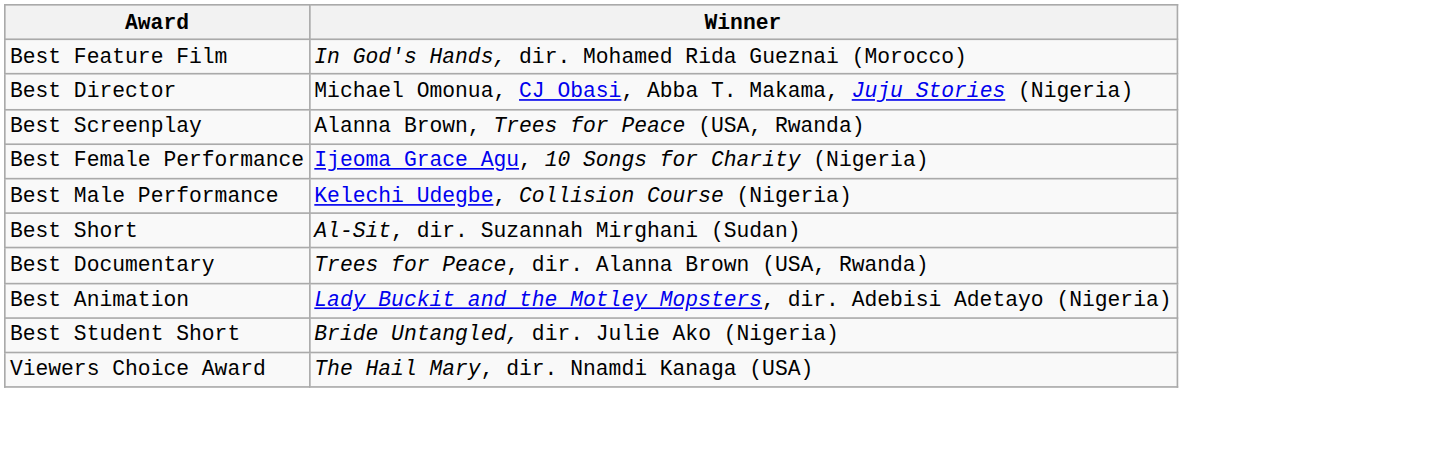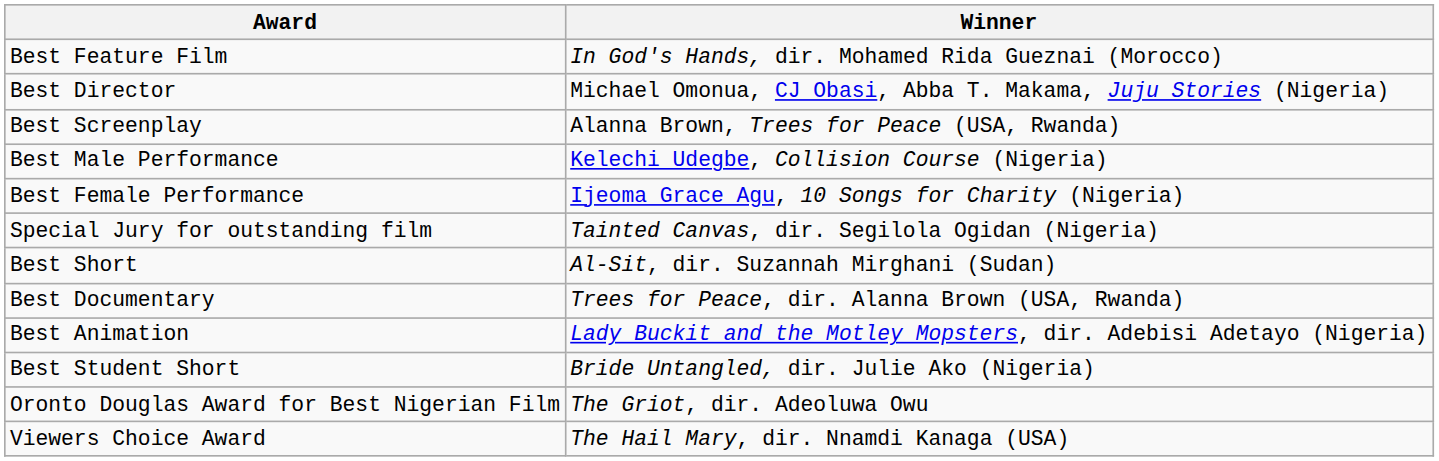 <table class="wikitable">
 <tr>
 <th>Award</th>
 <th>Winner</th>
 </tr>
 <tr>
 <td>Best Feature Film</td>
 <td><em>In God's Hands,</em> dir. Mohamed Rida Gueznai (Morocco)</td>
 </tr>
 <tr>
 <td>Best Director</td>
 <td>Michael Omonua, <a href='#'>CJ Obasi</a>, Abba T. Makama, <em><a href='#'>Juju Stories</a></em> (Nigeria)</td>
 </tr>
 <tr>
 <td>Best Screenplay</td>
 <td>Alanna Brown, <em>Trees for Peace</em> (USA, Rwanda)</td>
 </tr>
 <tr>
+<td>Best Male Performance</td>
+<td><a href='#'>Kelechi Udegbe</a>, <em>Collision Course</em> (Nigeria)</td>
+</tr>
+<tr>
 <td>Best Female Performance</td>
 <td><a href='#'>Ijeoma Grace Agu</a>, <em>10 Songs for Charity</em> (Nigeria)</td>
 </tr>
 <tr>
-<td>Best Male Performance</td>
-<td><a href='#'>Kelechi Udegbe</a>, <em>Collision Course</em> (Nigeria)</td>
+<td>Special Jury for outstanding film</td>
+<td><em>Tainted Canvas</em>, dir. Segilola Ogidan (Nigeria)</td>
 </tr>
 <tr>
 <td>Best Short</td>
 <td><em>Al-Sit</em>, dir. Suzannah Mirghani (Sudan)</td>
 </tr>
 <tr>
 <td>Best Documentary</td>
 <td><em>Trees for Peace</em>, dir. Alanna Brown (USA, Rwanda)</td>
 </tr>
 <tr>
 <td>Best Animation</td>
 <td><em><a href='#'>Lady Buckit and the Motley Mopsters</a></em>, dir. Adebisi Adetayo (Nigeria)</td>
 </tr>
 <tr>
 <td>Best Student Short</td>
 <td><em>Bride Untangled,</em> dir. Julie Ako (Nigeria)</td>
 </tr>
 <tr>
+<td>Oronto Douglas Award for Best Nigerian Film</td>
+<td><em>The Griot</em>, dir. Adeoluwa Owu</td>
+</tr>
+<tr>
 <td>Viewers Choice Award</td>
 <td><em>The Hail Mary</em>, dir. Nnamdi Kanaga (USA)</td>
 </tr>
 </table>
